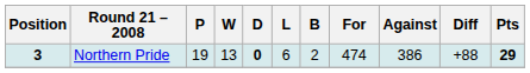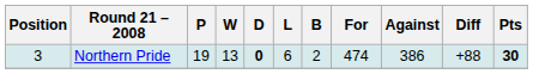 <table class="wikitable" style="text-align:center; font-size:85%;">
 <tr>
 <th width=40 abbr="Position">Position</th>
 <th width=100>Round 21 – 2008</th>
 <th width=20 abbr="Played">P</th>
 <th width=20 abbr="Won">W</th>
 <th width=20 abbr="Drawn">D</th>
 <th width=20 abbr="Lost">L</th>
 <th width=20 abbr="Bye">B</th>
 <th width=40 abbr="Points for">For</th>
 <th width=40 abbr="Points against">Against</th>
 <th width=40 abbr="Points difference">Diff</th>
 <th width=25 abbr="Points">Pts</th>
 </tr>
 <tr style="background: #d7ebed;">
-<td><strong>3</strong></td>
+<td>3</td>
 <td style="text-align:left;"> <a href='#'>Northern Pride</a></td>
 <td>19</td>
 <td>13</td>
 <td><strong>0</strong></td>
 <td>6</td>
 <td>2</td>
 <td>474</td>
 <td>386</td>
 <td>+88</td>
-<td><strong>29</strong></td>
+<td><strong>30</strong></td>
 </tr>
 <tr>
 </tr>
 </table>
